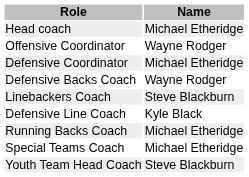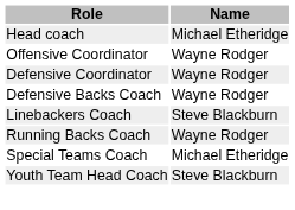 <table class="toccolours">
 <tr>
 <th style="background:silver;">Role</th>
 <th style="background:silver;">Name</th>
 </tr>
 <tr style="background:#eee;">
 <td>Head coach</td>
 <td> Michael Etheridge</td>
 </tr>
 <tr>
 <td>Offensive Coordinator</td>
 <td> Wayne Rodger</td>
 </tr>
 <tr style="background:#eee;">
 <td>Defensive Coordinator</td>
-<td> Michael Etheridge</td>
+<td> Wayne Rodger</td>
 </tr>
 <tr>
 <td>Defensive Backs Coach</td>
 <td> Wayne Rodger</td>
 </tr>
 <tr style="background:#eee;">
 <td>Linebackers Coach</td>
 <td> Steve Blackburn</td>
 </tr>
-<tr>
-<td>Defensive Line Coach</td>
-<td> Kyle Black</td>
-</tr>
 <tr style="background:#eee;">
 <td>Running Backs Coach</td>
-<td> Michael Etheridge</td>
+<td> Wayne Rodger</td>
 </tr>
 <tr>
 <td>Special Teams Coach</td>
 <td> Michael Etheridge</td>
 </tr>
 <tr style="background:#eeee;">
 <td>Youth Team Head Coach</td>
 <td> Steve Blackburn</td>
 </tr>
 </table>
